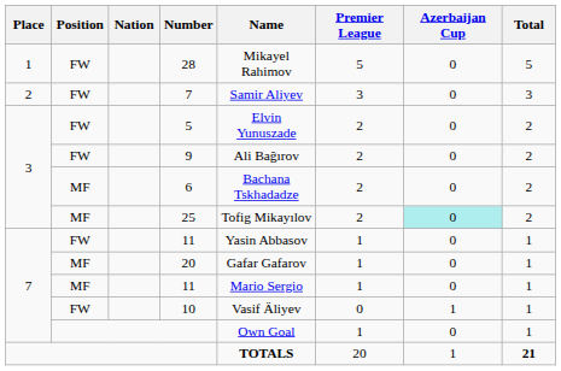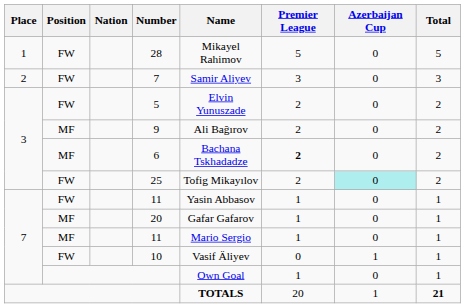 <table class="wikitable" style="font-size: 95%; text-align: center;">
 <tr>
 <th width=60>Place</th>
 <th width=60>Position</th>
 <th width=60>Nation</th>
 <th width=60>Number</th>
 <th width=150>Name</th>
 <th width=150><a href='#'>Premier League</a></th>
 <th width=150><a href='#'>Azerbaijan Cup</a></th>
 <th width=80>Total</th>
 </tr>
 <tr>
 <td>1</td>
 <td>FW</td>
 <td></td>
 <td>28</td>
 <td>Mikayel Rahimov</td>
 <td>5</td>
 <td>0</td>
 <td>5</td>
 </tr>
 <tr>
 <td>2</td>
 <td>FW</td>
 <td></td>
 <td>7</td>
 <td><a href='#'>Samir Aliyev</a></td>
 <td>3</td>
 <td>0</td>
 <td>3</td>
 </tr>
 <tr>
 <td rowspan="4">3</td>
 <td>FW</td>
 <td></td>
 <td>5</td>
 <td><a href='#'>Elvin Yunuszade</a></td>
 <td>2</td>
 <td>0</td>
 <td>2</td>
 </tr>
 <tr>
-<td>FW</td>
+<td>MF</td>
 <td></td>
 <td>9</td>
 <td>Ali Bağırov</td>
 <td>2</td>
 <td>0</td>
 <td>2</td>
 </tr>
 <tr>
 <td>MF</td>
 <td></td>
 <td>6</td>
 <td><a href='#'>Bachana Tskhadadze</a></td>
-<td>2</td>
+<td><strong>2</strong></td>
 <td>0</td>
 <td>2</td>
 </tr>
 <tr>
-<td>MF</td>
+<td>FW</td>
 <td></td>
 <td>25</td>
 <td>Tofig Mikayılov</td>
 <td>2</td>
 <td style="background: paleturquoise;">0</td>
 <td>2</td>
 </tr>
 <tr>
 <td rowspan="5">7</td>
 <td>FW</td>
 <td></td>
 <td>11</td>
 <td>Yasin Abbasov</td>
 <td>1</td>
 <td>0</td>
 <td>1</td>
 </tr>
 <tr>
 <td>MF</td>
 <td></td>
 <td>20</td>
 <td>Gafar Gafarov</td>
 <td>1</td>
 <td>0</td>
 <td>1</td>
 </tr>
 <tr>
 <td>MF</td>
 <td></td>
 <td>11</td>
 <td><a href='#'>Mario Sergio</a></td>
 <td>1</td>
 <td>0</td>
 <td>1</td>
 </tr>
 <tr>
 <td>FW</td>
 <td></td>
 <td>10</td>
 <td>Vasif Äliyev</td>
 <td>0</td>
 <td>1</td>
 <td>1</td>
 </tr>
 <tr>
 <td colspan="3"></td>
 <td><a href='#'>Own Goal</a></td>
 <td>1</td>
 <td>0</td>
 <td>1</td>
 </tr>
 <tr>
 <td colspan="4"></td>
 <td><strong>TOTALS</strong></td>
 <td>20</td>
 <td>1</td>
 <td><strong>21</strong></td>
 </tr>
 </table>
